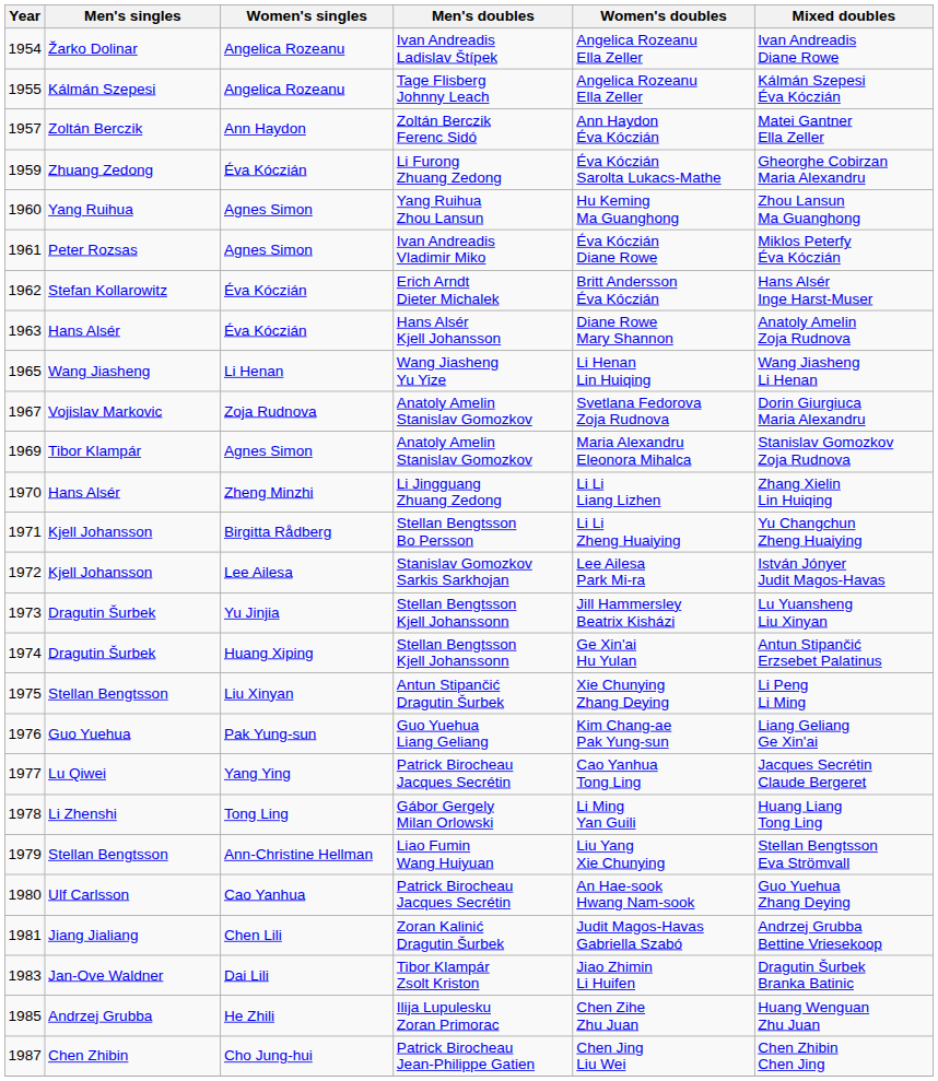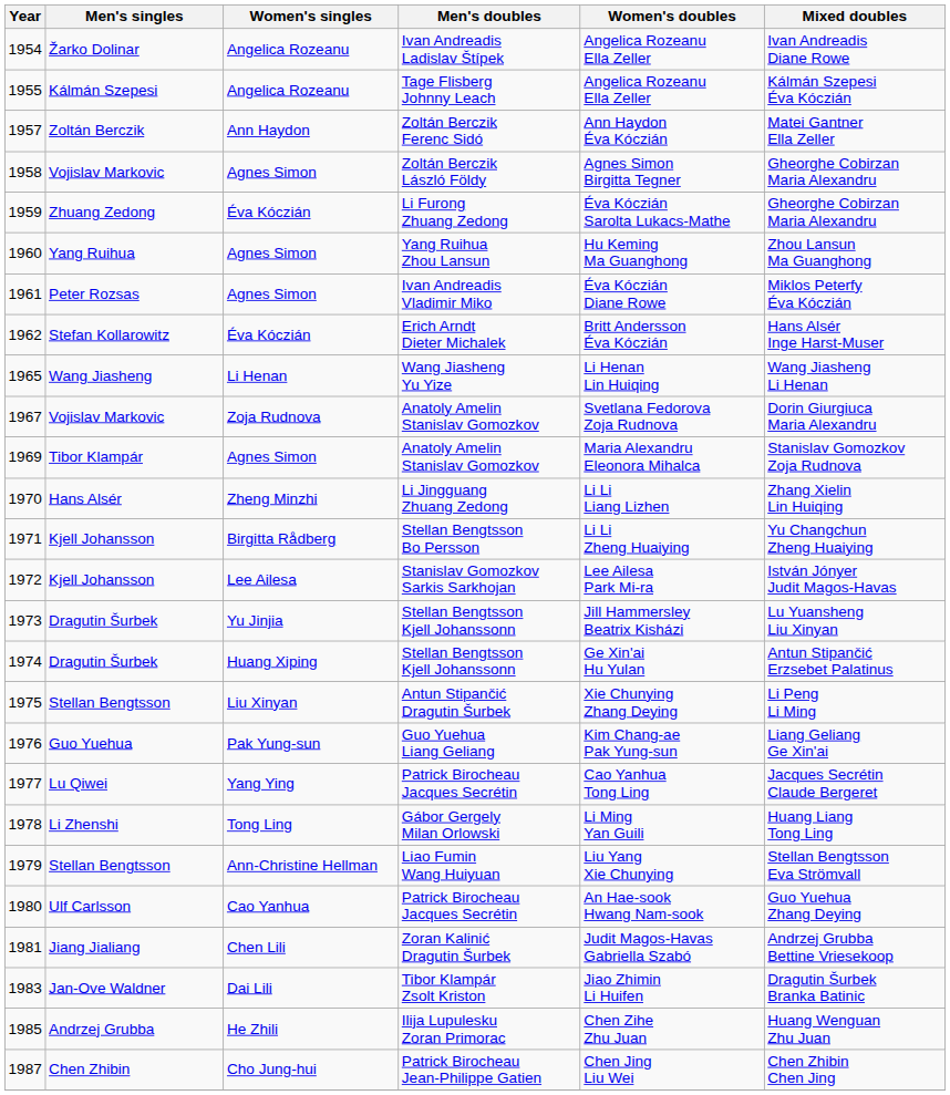 <table class="wikitable" style="text-align: left; width: 1000px;">
 <tr>
 <th width="20">Year</th>
 <th width="280">Men's singles</th>
 <th width="280">Women's singles</th>
 <th width="280">Men's doubles</th>
 <th width="280">Women's doubles</th>
 <th width="280">Mixed doubles</th>
 </tr>
 <tr>
 <td>1954</td>
 <td> <a href='#'>Žarko Dolinar</a></td>
 <td> <a href='#'>Angelica Rozeanu</a></td>
 <td> <a href='#'>Ivan Andreadis</a><br> <a href='#'>Ladislav Štípek</a></td>
 <td> <a href='#'>Angelica Rozeanu</a><br> <a href='#'>Ella Zeller</a></td>
 <td> <a href='#'>Ivan Andreadis</a><br> <a href='#'>Diane Rowe</a></td>
 </tr>
 <tr>
 <td>1955</td>
 <td> <a href='#'>Kálmán Szepesi</a></td>
 <td> <a href='#'>Angelica Rozeanu</a></td>
 <td> <a href='#'>Tage Flisberg</a><br> <a href='#'>Johnny Leach</a></td>
 <td> <a href='#'>Angelica Rozeanu</a><br> <a href='#'>Ella Zeller</a></td>
 <td> <a href='#'>Kálmán Szepesi</a><br> <a href='#'>Éva Kóczián</a></td>
 </tr>
 <tr>
 <td>1957</td>
 <td> <a href='#'>Zoltán Berczik</a></td>
 <td> <a href='#'>Ann Haydon</a></td>
 <td> <a href='#'>Zoltán Berczik</a><br> <a href='#'>Ferenc Sidó</a></td>
 <td> <a href='#'>Ann Haydon</a><br> <a href='#'>Éva Kóczián</a></td>
 <td> <a href='#'>Matei Gantner</a><br> <a href='#'>Ella Zeller</a></td>
 </tr>
 <tr>
+<td>1958</td>
+<td> <a href='#'>Vojislav Markovic</a></td>
+<td> <a href='#'>Agnes Simon</a></td>
+<td> <a href='#'>Zoltán Berczik</a><br> <a href='#'>László Földy</a></td>
+<td> <a href='#'>Agnes Simon</a><br> <a href='#'>Birgitta Tegner</a></td>
+<td> <a href='#'>Gheorghe Cobirzan</a><br> <a href='#'>Maria Alexandru</a></td>
+</tr>
+<tr>
 <td>1959</td>
 <td> <a href='#'>Zhuang Zedong</a></td>
 <td> <a href='#'>Éva Kóczián</a></td>
 <td> <a href='#'>Li Furong</a><br> <a href='#'>Zhuang Zedong</a></td>
 <td> <a href='#'>Éva Kóczián</a><br> <a href='#'>Sarolta Lukacs-Mathe</a></td>
 <td> <a href='#'>Gheorghe Cobirzan</a><br> <a href='#'>Maria Alexandru</a></td>
 </tr>
 <tr>
 <td>1960</td>
 <td> <a href='#'>Yang Ruihua</a></td>
 <td> <a href='#'>Agnes Simon</a></td>
 <td> <a href='#'>Yang Ruihua</a><br> <a href='#'>Zhou Lansun</a></td>
 <td> <a href='#'>Hu Keming</a><br> <a href='#'>Ma Guanghong</a></td>
 <td> <a href='#'>Zhou Lansun</a><br> <a href='#'>Ma Guanghong</a></td>
 </tr>
 <tr>
 <td>1961</td>
 <td> <a href='#'>Peter Rozsas</a></td>
 <td> <a href='#'>Agnes Simon</a></td>
 <td> <a href='#'>Ivan Andreadis</a><br> <a href='#'>Vladimir Miko</a></td>
 <td> <a href='#'>Éva Kóczián</a><br> <a href='#'>Diane Rowe</a></td>
 <td> <a href='#'>Miklos Peterfy</a><br> <a href='#'>Éva Kóczián</a></td>
 </tr>
 <tr>
 <td>1962</td>
 <td> <a href='#'>Stefan Kollarowitz</a></td>
 <td> <a href='#'>Éva Kóczián</a></td>
 <td> <a href='#'>Erich Arndt</a><br> <a href='#'>Dieter Michalek</a></td>
 <td> <a href='#'>Britt Andersson</a><br> <a href='#'>Éva Kóczián</a></td>
 <td> <a href='#'>Hans Alsér</a><br> <a href='#'>Inge Harst-Muser</a></td>
-</tr>
-<tr>
-<td>1963</td>
-<td> <a href='#'>Hans Alsér</a></td>
-<td> <a href='#'>Éva Kóczián</a></td>
-<td> <a href='#'>Hans Alsér</a><br> <a href='#'>Kjell Johansson</a></td>
-<td> <a href='#'>Diane Rowe</a><br> <a href='#'>Mary Shannon</a></td>
-<td> <a href='#'>Anatoly Amelin</a><br> <a href='#'>Zoja Rudnova</a></td>
 </tr>
 <tr>
 <td>1965</td>
 <td> <a href='#'>Wang Jiasheng</a></td>
 <td> <a href='#'>Li Henan</a></td>
 <td> <a href='#'>Wang Jiasheng</a><br> <a href='#'>Yu Yize</a></td>
 <td> <a href='#'>Li Henan</a><br> <a href='#'>Lin Huiqing</a></td>
 <td> <a href='#'>Wang Jiasheng</a><br> <a href='#'>Li Henan</a></td>
 </tr>
 <tr>
 <td>1967</td>
 <td> <a href='#'>Vojislav Markovic</a></td>
 <td> <a href='#'>Zoja Rudnova</a></td>
 <td> <a href='#'>Anatoly Amelin</a><br> <a href='#'>Stanislav Gomozkov</a></td>
 <td> <a href='#'>Svetlana Fedorova</a><br> <a href='#'>Zoja Rudnova</a></td>
 <td> <a href='#'>Dorin Giurgiuca</a><br> <a href='#'>Maria Alexandru</a></td>
 </tr>
 <tr>
 <td>1969</td>
 <td> <a href='#'>Tibor Klampár</a></td>
 <td> <a href='#'>Agnes Simon</a></td>
 <td> <a href='#'>Anatoly Amelin</a><br> <a href='#'>Stanislav Gomozkov</a></td>
 <td> <a href='#'>Maria Alexandru</a><br> <a href='#'>Eleonora Mihalca</a></td>
 <td> <a href='#'>Stanislav Gomozkov</a><br> <a href='#'>Zoja Rudnova</a></td>
 </tr>
 <tr>
 <td>1970</td>
 <td> <a href='#'>Hans Alsér</a></td>
 <td> <a href='#'>Zheng Minzhi</a></td>
 <td> <a href='#'>Li Jingguang</a><br> <a href='#'>Zhuang Zedong</a></td>
 <td> <a href='#'>Li Li</a><br> <a href='#'>Liang Lizhen</a></td>
 <td> <a href='#'>Zhang Xielin</a><br> <a href='#'>Lin Huiqing</a></td>
 </tr>
 <tr>
 <td>1971</td>
 <td> <a href='#'>Kjell Johansson</a></td>
 <td> <a href='#'>Birgitta Rådberg</a></td>
 <td> <a href='#'>Stellan Bengtsson</a><br> <a href='#'>Bo Persson</a></td>
 <td> <a href='#'>Li Li</a><br> <a href='#'>Zheng Huaiying</a></td>
 <td> <a href='#'>Yu Changchun</a><br> <a href='#'>Zheng Huaiying</a></td>
 </tr>
 <tr>
 <td>1972</td>
 <td> <a href='#'>Kjell Johansson</a></td>
 <td> <a href='#'>Lee Ailesa</a></td>
 <td> <a href='#'>Stanislav Gomozkov</a><br> <a href='#'>Sarkis Sarkhojan</a></td>
 <td> <a href='#'>Lee Ailesa</a><br> <a href='#'>Park Mi-ra</a></td>
 <td> <a href='#'>István Jónyer</a><br> <a href='#'>Judit Magos-Havas</a></td>
 </tr>
 <tr>
 <td>1973</td>
 <td> <a href='#'>Dragutin Šurbek</a></td>
 <td> <a href='#'>Yu Jinjia</a></td>
 <td> <a href='#'>Stellan Bengtsson</a><br> <a href='#'>Kjell Johanssonn</a></td>
 <td> <a href='#'>Jill Hammersley</a><br> <a href='#'>Beatrix Kisházi</a></td>
 <td> <a href='#'>Lu Yuansheng</a><br> <a href='#'>Liu Xinyan</a></td>
 </tr>
 <tr>
 <td>1974</td>
 <td> <a href='#'>Dragutin Šurbek</a></td>
 <td> <a href='#'>Huang Xiping</a></td>
 <td> <a href='#'>Stellan Bengtsson</a><br> <a href='#'>Kjell Johanssonn</a></td>
 <td> <a href='#'>Ge Xin'ai</a><br> <a href='#'>Hu Yulan</a></td>
 <td> <a href='#'>Antun Stipančić</a><br> <a href='#'>Erzsebet Palatinus</a></td>
 </tr>
 <tr>
 <td>1975</td>
 <td> <a href='#'>Stellan Bengtsson</a></td>
 <td> <a href='#'>Liu Xinyan</a></td>
 <td> <a href='#'>Antun Stipančić</a><br> <a href='#'>Dragutin Šurbek</a></td>
 <td> <a href='#'>Xie Chunying</a><br> <a href='#'>Zhang Deying</a></td>
 <td> <a href='#'>Li Peng</a><br> <a href='#'>Li Ming</a></td>
 </tr>
 <tr>
 <td>1976</td>
 <td> <a href='#'>Guo Yuehua</a></td>
 <td> <a href='#'>Pak Yung-sun</a></td>
 <td> <a href='#'>Guo Yuehua</a><br> <a href='#'>Liang Geliang</a></td>
 <td> <a href='#'>Kim Chang-ae</a><br> <a href='#'>Pak Yung-sun</a></td>
 <td> <a href='#'>Liang Geliang</a><br> <a href='#'>Ge Xin'ai</a></td>
 </tr>
 <tr>
 <td>1977</td>
 <td> <a href='#'>Lu Qiwei</a></td>
 <td> <a href='#'>Yang Ying</a></td>
 <td> <a href='#'>Patrick Birocheau</a><br> <a href='#'>Jacques Secrétin</a></td>
 <td> <a href='#'>Cao Yanhua</a><br> <a href='#'>Tong Ling</a></td>
 <td> <a href='#'>Jacques Secrétin</a><br> <a href='#'>Claude Bergeret</a></td>
 </tr>
 <tr>
 <td>1978</td>
 <td> <a href='#'>Li Zhenshi</a></td>
 <td> <a href='#'>Tong Ling</a></td>
 <td> <a href='#'>Gábor Gergely</a><br> <a href='#'>Milan Orlowski</a></td>
 <td> <a href='#'>Li Ming</a><br> <a href='#'>Yan Guili</a></td>
 <td> <a href='#'>Huang Liang</a><br> <a href='#'>Tong Ling</a></td>
 </tr>
 <tr>
 <td>1979</td>
 <td> <a href='#'>Stellan Bengtsson</a></td>
 <td> <a href='#'>Ann-Christine Hellman</a></td>
 <td> <a href='#'>Liao Fumin</a><br> <a href='#'>Wang Huiyuan</a></td>
 <td> <a href='#'>Liu Yang</a><br> <a href='#'>Xie Chunying</a></td>
 <td> <a href='#'>Stellan Bengtsson</a><br> <a href='#'>Eva Strömvall</a></td>
 </tr>
 <tr>
 <td>1980</td>
 <td> <a href='#'>Ulf Carlsson</a></td>
 <td> <a href='#'>Cao Yanhua</a></td>
 <td> <a href='#'>Patrick Birocheau</a><br> <a href='#'>Jacques Secrétin</a></td>
 <td> <a href='#'>An Hae-sook</a><br> <a href='#'>Hwang Nam-sook</a></td>
 <td> <a href='#'>Guo Yuehua</a><br> <a href='#'>Zhang Deying</a></td>
 </tr>
 <tr>
 <td>1981</td>
 <td> <a href='#'>Jiang Jialiang</a></td>
 <td> <a href='#'>Chen Lili</a></td>
 <td> <a href='#'>Zoran Kalinić</a><br> <a href='#'>Dragutin Šurbek</a></td>
 <td> <a href='#'>Judit Magos-Havas</a><br> <a href='#'>Gabriella Szabó</a></td>
 <td> <a href='#'>Andrzej Grubba</a><br> <a href='#'>Bettine Vriesekoop</a></td>
 </tr>
 <tr>
 <td>1983</td>
 <td> <a href='#'>Jan-Ove Waldner</a></td>
 <td> <a href='#'>Dai Lili</a></td>
 <td> <a href='#'>Tibor Klampár</a><br> <a href='#'>Zsolt Kriston</a></td>
 <td> <a href='#'>Jiao Zhimin</a><br> <a href='#'>Li Huifen</a></td>
 <td> <a href='#'>Dragutin Šurbek</a><br> <a href='#'>Branka Batinic</a></td>
 </tr>
 <tr>
 <td>1985</td>
 <td> <a href='#'>Andrzej Grubba</a></td>
 <td> <a href='#'>He Zhili</a></td>
 <td> <a href='#'>Ilija Lupulesku</a><br> <a href='#'>Zoran Primorac</a></td>
 <td> <a href='#'>Chen Zihe</a><br> <a href='#'>Zhu Juan</a></td>
 <td> <a href='#'>Huang Wenguan</a><br> <a href='#'>Zhu Juan</a></td>
 </tr>
 <tr>
 <td>1987</td>
 <td> <a href='#'>Chen Zhibin</a></td>
 <td> <a href='#'>Cho Jung-hui</a></td>
 <td> <a href='#'>Patrick Birocheau</a><br> <a href='#'>Jean-Philippe Gatien</a></td>
 <td> <a href='#'>Chen Jing</a><br> <a href='#'>Liu Wei</a></td>
 <td> <a href='#'>Chen Zhibin</a><br> <a href='#'>Chen Jing</a></td>
 </tr>
 <tr>
 </tr>
 </table>
